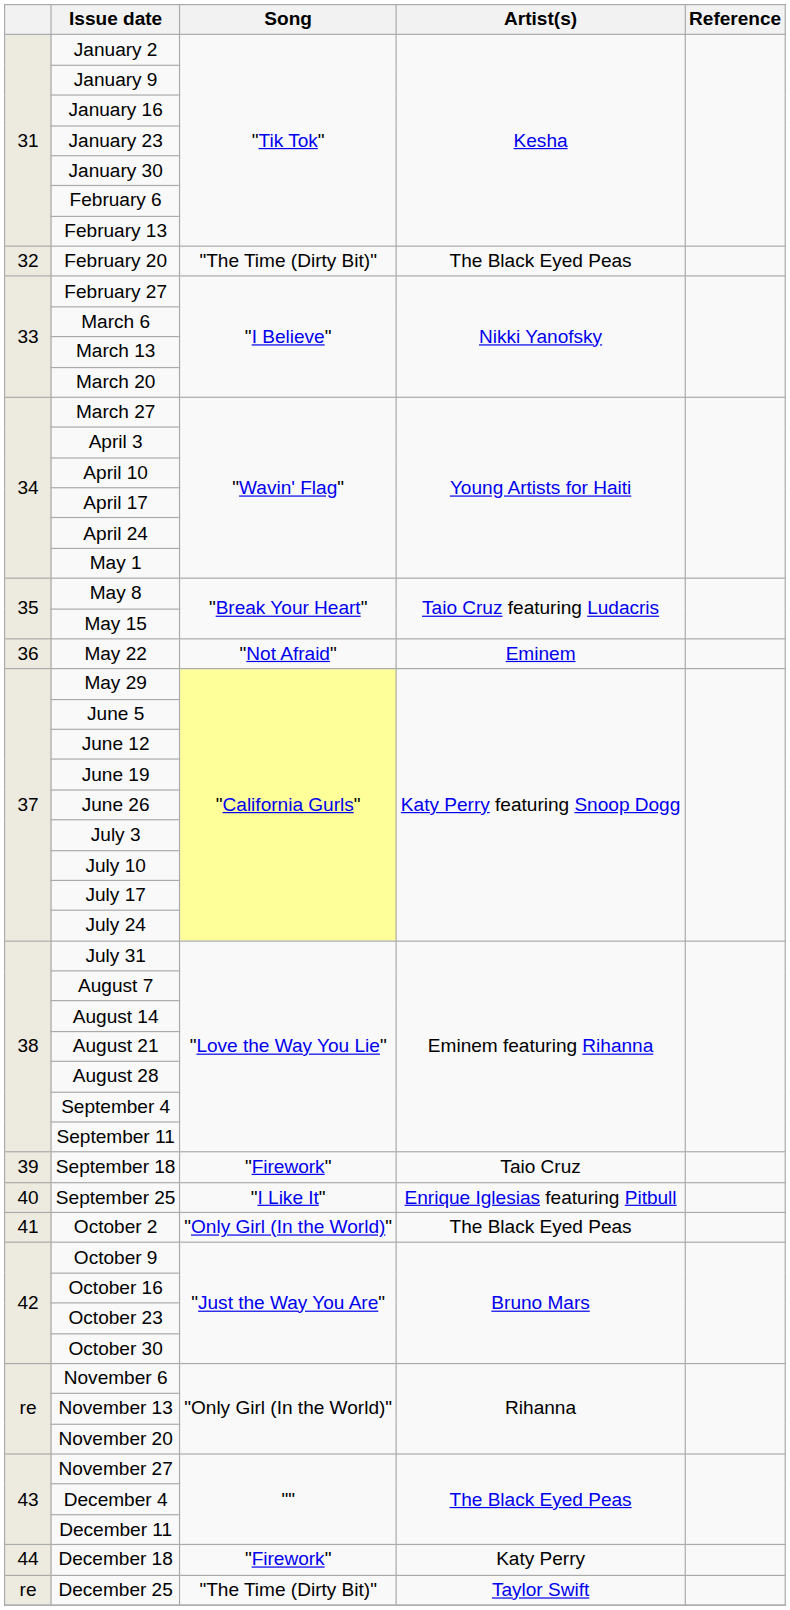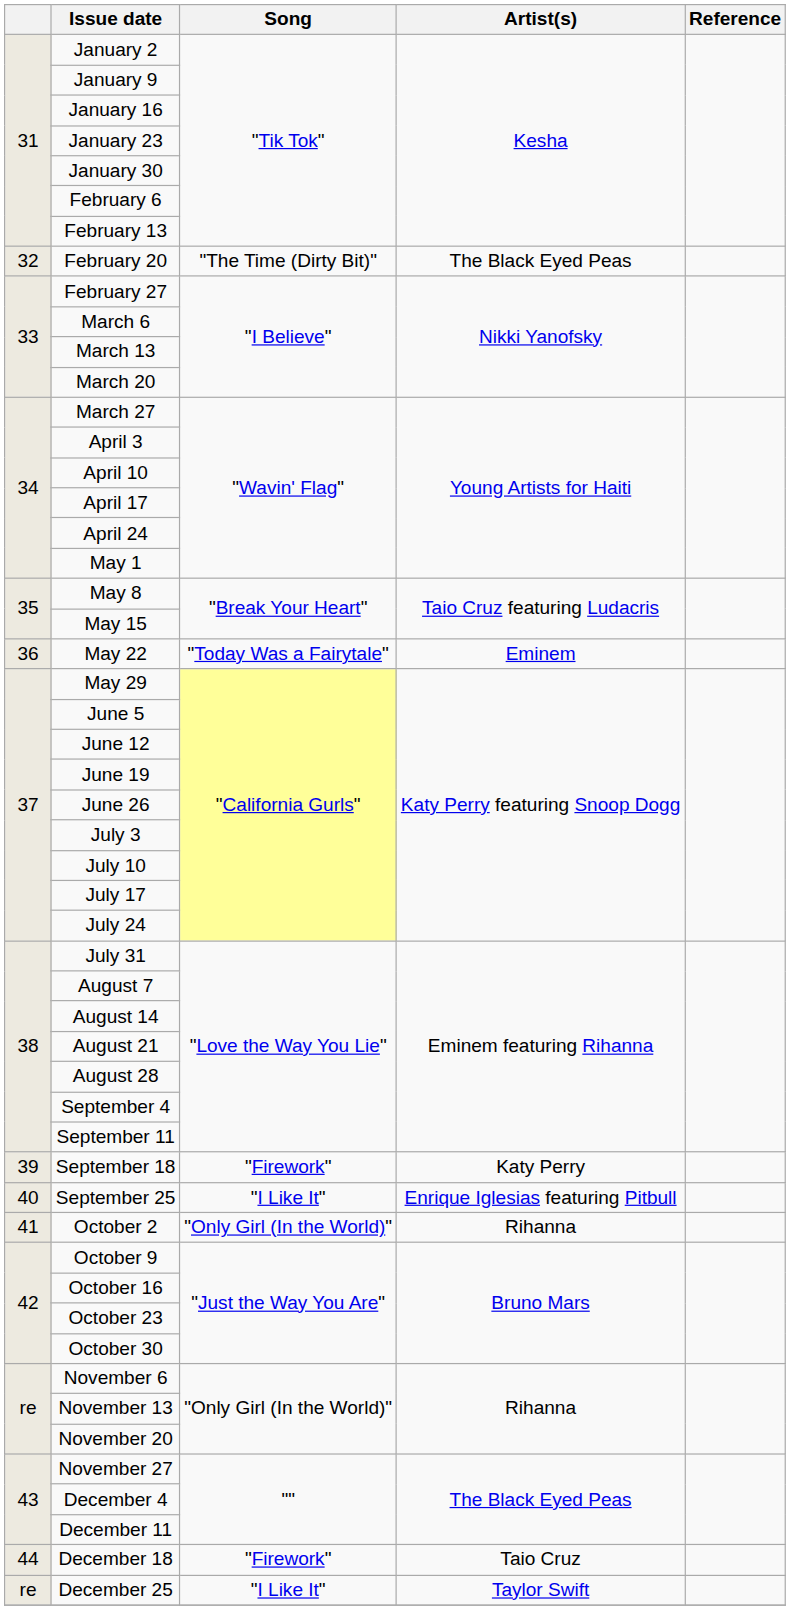 <table class=wikitable style="text-align: center;">
 <tr>
 <th scope="col" style="width:2em;"></th>
 <th>Issue date</th>
 <th>Song</th>
 <th>Artist(s)</th>
 <th>Reference</th>
 </tr>
 <tr>
 <td style="background-color:#EDEAE0;" rowspan="7">31</td>
 <td>January 2</td>
 <td align="center" rowspan="7">"<a href='#'>Tik Tok</a>"</td>
 <td align="center" rowspan="7"><a href='#'>Kesha</a></td>
 <td align="center" rowspan="7"></td>
 </tr>
 <tr>
 <td>January 9</td>
 </tr>
 <tr>
 <td>January 16</td>
 </tr>
 <tr>
 <td>January 23</td>
 </tr>
 <tr>
 <td>January 30</td>
 </tr>
 <tr>
 <td>February 6</td>
 </tr>
 <tr>
 <td>February 13</td>
 </tr>
 <tr>
 <td style="background-color:#EDEAE0;">32</td>
 <td>February 20</td>
 <td align="center" rowspan="1">"The Time (Dirty Bit)"</td>
 <td align="center" rowspan="1">The Black Eyed Peas</td>
 <td align="center"></td>
 </tr>
 <tr>
 <td style="background-color:#EDEAE0;" rowspan="4">33</td>
 <td>February 27</td>
 <td align="center" rowspan="4">"<a href='#'>I Believe</a>"</td>
 <td align="center" rowspan="4"><a href='#'>Nikki Yanofsky</a></td>
 <td align="center" rowspan="4"></td>
 </tr>
 <tr>
 <td>March 6</td>
 </tr>
 <tr>
 <td>March 13</td>
 </tr>
 <tr>
 <td>March 20</td>
 </tr>
 <tr>
 <td style="background-color:#EDEAE0;" rowspan="6">34</td>
 <td>March 27</td>
 <td align="center" rowspan="6">"<a href='#'>Wavin' Flag</a>"</td>
 <td align="center" rowspan="6"><a href='#'>Young Artists for Haiti</a></td>
 <td align="center" rowspan="6"></td>
 </tr>
 <tr>
 <td>April 3</td>
 </tr>
 <tr>
 <td>April 10</td>
 </tr>
 <tr>
 <td>April 17</td>
 </tr>
 <tr>
 <td>April 24</td>
 </tr>
 <tr>
 <td>May 1</td>
 </tr>
 <tr>
 <td style="background-color:#EDEAE0;" rowspan="2">35</td>
 <td>May 8</td>
 <td align="center" rowspan="2">"<a href='#'>Break Your Heart</a>"</td>
 <td align="center" rowspan="2"><a href='#'>Taio Cruz</a> featuring <a href='#'>Ludacris</a></td>
 <td align="center" rowspan="2"></td>
 </tr>
 <tr>
 <td>May 15</td>
 </tr>
 <tr>
 <td style="background-color:#EDEAE0;">36</td>
 <td>May 22</td>
-<td align="center">"<a href='#'>Not Afraid</a>"</td>
+<td align="center">"<a href='#'>Today Was a Fairytale</a>"</td>
 <td align="center"><a href='#'>Eminem</a></td>
 <td align="center"></td>
 </tr>
 <tr>
 <td style="background-color:#EDEAE0;" rowspan="9">37</td>
 <td>May 29</td>
 <td bgcolor=#FFFF99 align="center" rowspan="9">"<a href='#'>California Gurls</a>" </td>
 <td align="center" rowspan="9"><a href='#'>Katy Perry</a> featuring <a href='#'>Snoop Dogg</a></td>
 <td align="center" rowspan="9"></td>
 </tr>
 <tr>
 <td>June 5</td>
 </tr>
 <tr>
 <td>June 12</td>
 </tr>
 <tr>
 <td>June 19</td>
 </tr>
 <tr>
 <td>June 26</td>
 </tr>
 <tr>
 <td>July 3</td>
 </tr>
 <tr>
 <td>July 10</td>
 </tr>
 <tr>
 <td>July 17</td>
 </tr>
 <tr>
 <td>July 24</td>
 </tr>
 <tr>
 <td style="background-color:#EDEAE0;" rowspan="7">38</td>
 <td>July 31</td>
 <td align="center" rowspan="7">"<a href='#'>Love the Way You Lie</a>"</td>
 <td align="center"  rowspan="7">Eminem featuring <a href='#'>Rihanna</a></td>
 <td align="center"  rowspan="7"></td>
 </tr>
 <tr>
 <td>August 7</td>
 </tr>
 <tr>
 <td>August 14</td>
 </tr>
 <tr>
 <td>August 21</td>
 </tr>
 <tr>
 <td>August 28</td>
 </tr>
 <tr>
 <td>September 4</td>
 </tr>
 <tr>
 <td>September 11</td>
 </tr>
 <tr>
 <td style="background-color:#EDEAE0;">39</td>
 <td>September 18</td>
 <td align="center" rowspan="1">"<a href='#'>Firework</a>"</td>
-<td align="center">Taio Cruz</td>
+<td align="center" rowspan="1">Katy Perry</td>
 <td align="center"></td>
 </tr>
 <tr>
 <td style="background-color:#EDEAE0;">40</td>
 <td>September 25</td>
 <td align="center">"<a href='#'>I Like It</a>"</td>
 <td align="center"><a href='#'>Enrique Iglesias</a> featuring <a href='#'>Pitbull</a></td>
 <td align="center"></td>
 </tr>
 <tr>
 <td style="background-color:#EDEAE0;">41</td>
 <td>October 2</td>
 <td align="center">"<a href='#'>Only Girl (In the World)</a>"</td>
-<td align="center" rowspan="1">The Black Eyed Peas</td>
+<td align="center">Rihanna</td>
 <td align="center"></td>
 </tr>
 <tr>
 <td style="background-color:#EDEAE0;" rowspan="4">42</td>
 <td>October 9</td>
 <td align="center" rowspan="4">"<a href='#'>Just the Way You Are</a>"</td>
 <td align="center" rowspan="4"><a href='#'>Bruno Mars</a></td>
 <td align="center" rowspan="4"></td>
 </tr>
 <tr>
 <td>October 16</td>
 </tr>
 <tr>
 <td>October 23</td>
 </tr>
 <tr>
 <td>October 30</td>
 </tr>
 <tr>
 <td style="background-color:#EDEAE0;" rowspan="3">re</td>
 <td>November 6</td>
 <td align="center" rowspan="3">"Only Girl (In the World)"</td>
 <td align="center" rowspan="3">Rihanna</td>
 <td align="center" rowspan="3"></td>
 </tr>
 <tr>
 <td>November 13</td>
 </tr>
 <tr>
 <td>November 20</td>
 </tr>
 <tr>
 <td style="background-color:#EDEAE0;" rowspan="3">43</td>
 <td>November 27</td>
 <td align="center" rowspan="3">""</td>
 <td align="center" rowspan="3"><a href='#'>The Black Eyed Peas</a></td>
 <td align="center" rowspan="3"></td>
 </tr>
 <tr>
 <td>December 4</td>
 </tr>
 <tr>
 <td>December 11</td>
 </tr>
 <tr>
 <td style="background-color:#EDEAE0;">44</td>
 <td>December 18</td>
 <td align="center" rowspan="1">"<a href='#'>Firework</a>"</td>
-<td align="center" rowspan="1">Katy Perry</td>
+<td align="center">Taio Cruz</td>
 <td align="center" rowspan="1"></td>
 </tr>
 <tr>
 <td style="background-color:#EDEAE0;">re</td>
 <td>December 25</td>
-<td align="center" rowspan="1">"The Time (Dirty Bit)"</td>
+<td align="center">"<a href='#'>I Like It</a>"</td>
 <td align="center"><a href='#'>Taylor Swift</a></td>
 <td align="center" rowspan="1"></td>
 </tr>
 <tr>
 </tr>
 </table>
